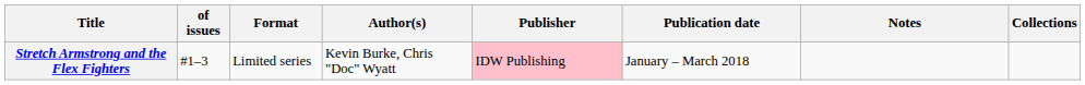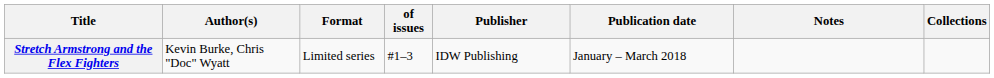 <table class="wikitable">
 <tr>
 <th>Title</th>
+<th style="width:125pt">Author(s)</th>
+<th style="width:75pt">Format</th>
 <th style="width:40pt"> of issues</th>
-<th style="width:75pt">Format</th>
-<th style="width:125pt">Author(s)</th>
 <th style="width:125pt">Publisher</th>
 <th style="width:150pt">Publication date</th>
 <th style="width:175pt">Notes</th>
 <th>Collections</th>
 </tr>
 <tr>
 <th><em><a href='#'>Stretch Armstrong and the Flex Fighters</a></em></th>
+<td>Kevin Burke, Chris "Doc" Wyatt</td>
+<td>Limited series</td>
 <td>#1–3</td>
-<td>Limited series</td>
-<td>Kevin Burke, Chris "Doc" Wyatt</td>
-<td style="background: pink;">IDW Publishing</td>
+<td>IDW Publishing</td>
 <td>January – March 2018</td>
 <td></td>
 <td></td>
 </tr>
 </table>
